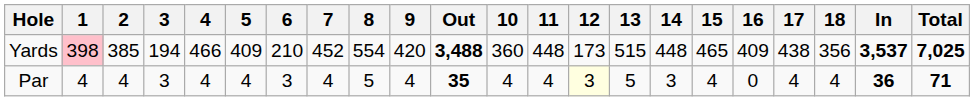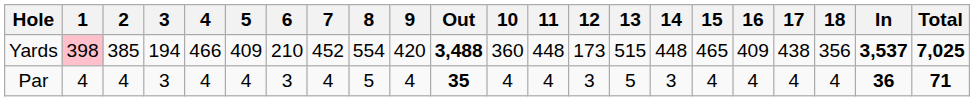 <table class="wikitable" style="text-align:center">
 <tr>
 <th align="left">Hole</th>
 <th>1</th>
 <th>2</th>
 <th>3</th>
 <th>4</th>
 <th>5</th>
 <th>6</th>
 <th>7</th>
 <th>8</th>
 <th>9</th>
 <th>Out</th>
 <th>10</th>
 <th>11</th>
 <th>12</th>
 <th>13</th>
 <th>14</th>
 <th>15</th>
 <th>16</th>
 <th>17</th>
 <th>18</th>
 <th>In</th>
 <th>Total</th>
 </tr>
 <tr>
 <td align="center">Yards</td>
 <td style="background: pink;">398</td>
 <td>385</td>
 <td>194</td>
 <td>466</td>
 <td>409</td>
 <td>210</td>
 <td>452</td>
 <td>554</td>
 <td>420</td>
 <td><strong>3,488</strong></td>
 <td>360</td>
 <td>448</td>
 <td>173</td>
 <td>515</td>
 <td>448</td>
 <td>465</td>
 <td>409</td>
 <td>438</td>
 <td>356</td>
 <td><strong>3,537</strong></td>
 <td><strong>7,025</strong></td>
 </tr>
 <tr>
 <td align="center">Par</td>
 <td>4</td>
 <td>4</td>
 <td>3</td>
 <td>4</td>
 <td>4</td>
 <td>3</td>
 <td>4</td>
 <td>5</td>
 <td>4</td>
 <td><strong>35</strong></td>
 <td>4</td>
 <td>4</td>
-<td style="background: lightyellow;">3</td>
+<td>3</td>
 <td>5</td>
 <td>3</td>
 <td>4</td>
-<td>0</td>
+<td>4</td>
 <td>4</td>
 <td>4</td>
 <td><strong>36</strong></td>
 <td><strong>71</strong></td>
 </tr>
 </table>
